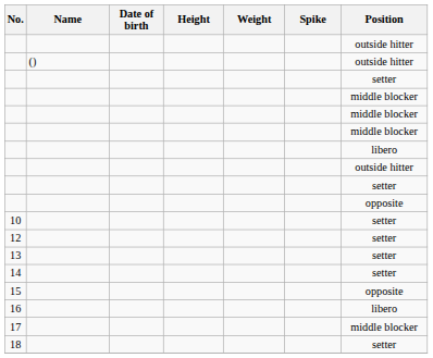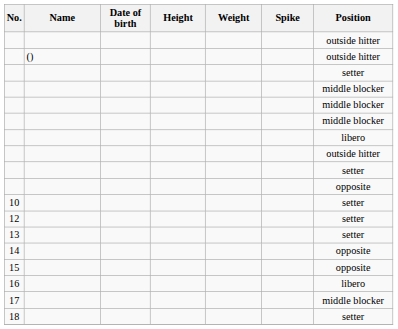 <table class="wikitable sortable" style="font-size:100%; text-align:center;">
 <tr>
 <th>No.</th>
 <th style="width:16em">Name</th>
 <th style="width:9em">Date of birth</th>
 <th style="width:9em">Height</th>
 <th style="width:9em">Weight</th>
 <th style="width:9em">Spike</th>
 <th style="width:15em">Position</th>
 </tr>
 <tr>
 <td></td>
 <td align=left> </td>
 <td align=right></td>
 <td></td>
 <td></td>
 <td></td>
 <td>outside hitter</td>
 </tr>
 <tr>
 <td></td>
 <td align=left>  ()</td>
 <td align=right></td>
 <td></td>
 <td></td>
 <td></td>
 <td>outside hitter</td>
 </tr>
 <tr>
 <td></td>
 <td align=left> </td>
 <td align=right></td>
 <td></td>
 <td></td>
 <td></td>
 <td>setter</td>
 </tr>
 <tr>
 <td></td>
 <td align=left> </td>
 <td align=right></td>
 <td></td>
 <td></td>
 <td></td>
 <td>middle blocker</td>
 </tr>
 <tr>
 <td></td>
 <td align=left> </td>
 <td align=right></td>
 <td></td>
 <td></td>
 <td></td>
 <td>middle blocker</td>
 </tr>
 <tr>
 <td></td>
 <td align=left> </td>
 <td align=right></td>
 <td></td>
 <td></td>
 <td></td>
 <td>middle blocker</td>
 </tr>
 <tr>
 <td></td>
 <td align=left> </td>
 <td align=right></td>
 <td></td>
 <td></td>
 <td></td>
 <td>libero</td>
 </tr>
 <tr>
 <td></td>
 <td align=left> </td>
 <td align=right></td>
 <td></td>
 <td></td>
 <td></td>
 <td>outside hitter</td>
 </tr>
 <tr>
 <td></td>
 <td align=left> </td>
 <td align=right></td>
 <td></td>
 <td></td>
 <td></td>
 <td>setter</td>
 </tr>
 <tr>
 <td></td>
 <td align=left> </td>
 <td align=right></td>
 <td></td>
 <td></td>
 <td></td>
 <td>opposite</td>
 </tr>
 <tr>
 <td>10</td>
 <td align=left> </td>
 <td align=right></td>
 <td></td>
 <td></td>
 <td></td>
 <td>setter</td>
 </tr>
 <tr>
 <td>12</td>
 <td align=left> </td>
 <td align=right></td>
 <td></td>
 <td></td>
 <td></td>
 <td>setter</td>
 </tr>
 <tr>
 <td>13</td>
 <td align=left> </td>
 <td align=right></td>
 <td></td>
 <td></td>
 <td></td>
 <td>setter</td>
 </tr>
 <tr>
 <td>14</td>
 <td align=left> </td>
 <td align=right></td>
 <td></td>
 <td></td>
 <td></td>
-<td>setter</td>
+<td>opposite</td>
 </tr>
 <tr>
 <td>15</td>
 <td align=left> </td>
 <td align=right></td>
 <td></td>
 <td></td>
 <td></td>
 <td>opposite</td>
 </tr>
 <tr>
 <td>16</td>
 <td align=left> </td>
 <td align=right></td>
 <td></td>
 <td></td>
 <td></td>
 <td>libero</td>
 </tr>
 <tr>
 <td>17</td>
 <td align=left> </td>
 <td align=right></td>
 <td></td>
 <td></td>
 <td></td>
 <td>middle blocker</td>
 </tr>
 <tr>
 <td>18</td>
 <td align=left> </td>
 <td align=right></td>
 <td></td>
 <td></td>
 <td></td>
 <td>setter</td>
 </tr>
 <tr>
 </tr>
 </table>
